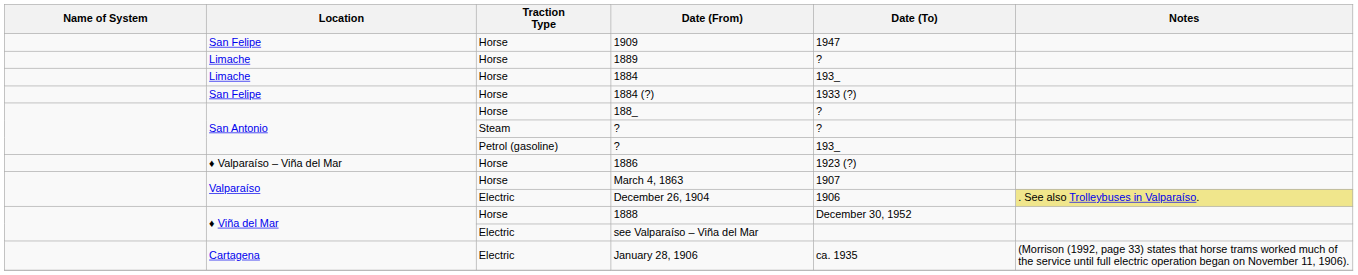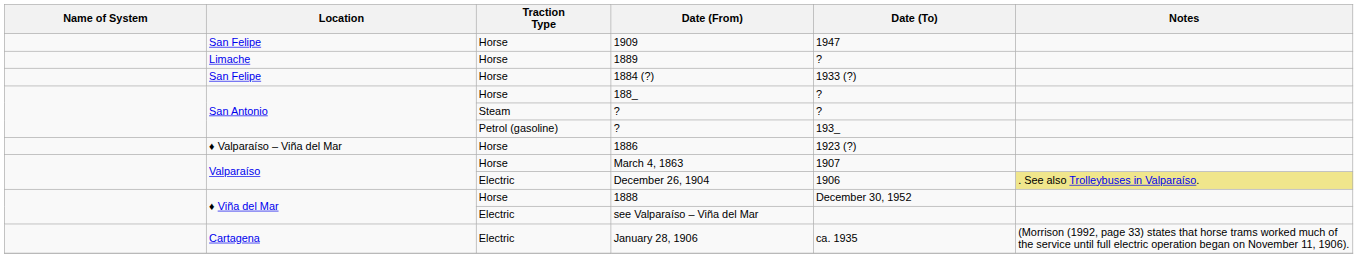 <table class="wikitable" width=100%>
 <tr>
 <th width=15%>Name of System</th>
 <th width=20%>Location</th>
 <th width=10%>Traction<br>Type</th>
 <th width=15%>Date (From)</th>
 <th width=15%>Date (To)</th>
 <th width=25%>Notes</th>
 </tr>
 <tr>
 <td> </td>
 <td><a href='#'>San Felipe</a></td>
 <td>Horse</td>
 <td>1909</td>
 <td>1947</td>
 <td></td>
 </tr>
 <tr>
 <td> </td>
 <td><a href='#'>Limache</a></td>
 <td>Horse</td>
 <td>1889</td>
 <td>?</td>
-<td></td>
-</tr>
-<tr>
-<td> </td>
-<td><a href='#'>Limache</a></td>
-<td>Horse</td>
-<td>1884</td>
-<td>193_</td>
 <td></td>
 </tr>
 <tr>
 <td> </td>
 <td><a href='#'>San Felipe</a></td>
 <td>Horse</td>
 <td>1884 (?)</td>
 <td>1933 (?)</td>
 <td></td>
 </tr>
 <tr>
 <td rowspan="3"> </td>
 <td rowspan="3"><a href='#'>San Antonio</a></td>
 <td>Horse</td>
 <td>188_</td>
 <td>?</td>
 <td></td>
 </tr>
 <tr>
 <td>Steam</td>
 <td>?</td>
 <td>?</td>
 <td></td>
 </tr>
 <tr>
 <td>Petrol (gasoline)</td>
 <td>?</td>
 <td>193_</td>
 <td></td>
 </tr>
 <tr>
 <td> </td>
 <td>♦ Valparaíso – Viña del Mar</td>
 <td>Horse</td>
 <td>1886</td>
 <td>1923 (?)</td>
 <td></td>
 </tr>
 <tr>
 <td rowspan="2"> </td>
 <td rowspan="2"><a href='#'>Valparaíso</a></td>
 <td>Horse</td>
 <td>March 4, 1863</td>
 <td>1907</td>
 <td></td>
 </tr>
 <tr>
 <td>Electric</td>
 <td>December 26, 1904</td>
 <td>1906</td>
 <td style="background: khaki;">.  See also <a href='#'>Trolleybuses in Valparaíso</a>.</td>
 </tr>
 <tr>
 <td rowspan="2"> </td>
 <td rowspan="2">♦ <a href='#'>Viña del Mar</a></td>
 <td>Horse</td>
 <td>1888</td>
 <td>December 30, 1952</td>
 <td></td>
 </tr>
 <tr>
 <td>Electric</td>
 <td>see Valparaíso – Viña del Mar</td>
 <td> </td>
 <td></td>
 </tr>
 <tr>
 <td> </td>
 <td><a href='#'>Cartagena</a></td>
 <td>Electric</td>
 <td>January 28, 1906</td>
 <td>ca. 1935</td>
 <td>(Morrison (1992, page 33)  states that horse trams worked much of the service until full electric operation began on November 11, 1906).</td>
 </tr>
 <tr>
 </tr>
 </table>
